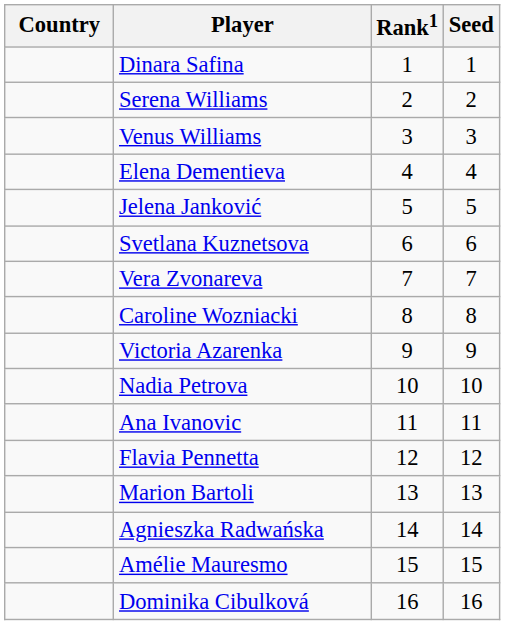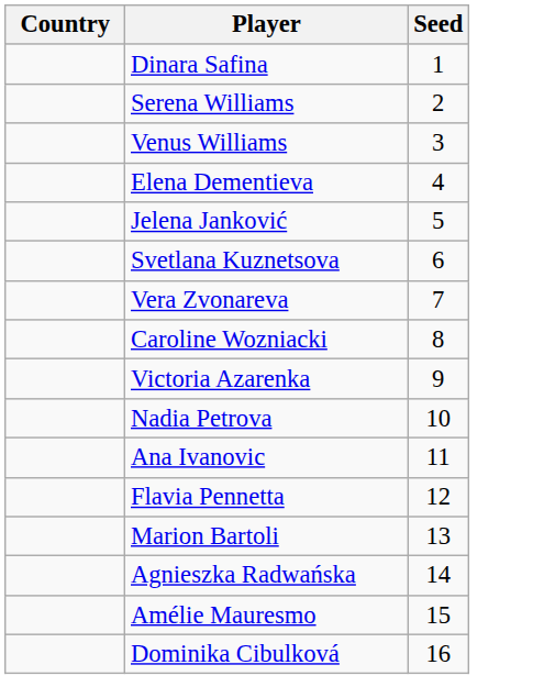 <table class="sortable wikitable">
 <tr>
 <th width="70">Country</th>
 <th width="175">Player</th>
-<th>Rank<sup>1</sup></th>
 <th>Seed</th>
 </tr>
 <tr>
 <td></td>
 <td><a href='#'>Dinara Safina</a></td>
 <td align="center">1</td>
-<td align="center">1</td>
 </tr>
 <tr>
 <td></td>
 <td><a href='#'>Serena Williams</a></td>
-<td align="center">2</td>
 <td align="center">2</td>
 </tr>
 <tr>
 <td></td>
 <td><a href='#'>Venus Williams</a></td>
 <td align="center">3</td>
-<td align="center">3</td>
 </tr>
 <tr>
 <td></td>
 <td><a href='#'>Elena Dementieva</a></td>
-<td align="center">4</td>
 <td align="center">4</td>
 </tr>
 <tr>
 <td></td>
 <td><a href='#'>Jelena Janković</a></td>
 <td align="center">5</td>
-<td align="center">5</td>
 </tr>
 <tr>
 <td></td>
 <td><a href='#'>Svetlana Kuznetsova</a></td>
-<td align="center">6</td>
 <td align="center">6</td>
 </tr>
 <tr>
 <td></td>
 <td><a href='#'>Vera Zvonareva</a></td>
 <td align="center">7</td>
-<td align="center">7</td>
 </tr>
 <tr>
 <td></td>
 <td><a href='#'>Caroline Wozniacki</a></td>
-<td align="center">8</td>
 <td align="center">8</td>
 </tr>
 <tr>
 <td></td>
 <td><a href='#'>Victoria Azarenka</a></td>
 <td align="center">9</td>
-<td align="center">9</td>
 </tr>
 <tr>
 <td></td>
 <td><a href='#'>Nadia Petrova</a></td>
-<td align="center">10</td>
 <td align="center">10</td>
 </tr>
 <tr>
 <td></td>
 <td><a href='#'>Ana Ivanovic</a></td>
 <td align="center">11</td>
-<td align="center">11</td>
 </tr>
 <tr>
 <td></td>
 <td><a href='#'>Flavia Pennetta</a></td>
-<td align="center">12</td>
 <td align="center">12</td>
 </tr>
 <tr>
 <td></td>
 <td><a href='#'>Marion Bartoli</a></td>
 <td align="center">13</td>
-<td align="center">13</td>
 </tr>
 <tr>
 <td></td>
 <td><a href='#'>Agnieszka Radwańska</a></td>
-<td align="center">14</td>
 <td align="center">14</td>
 </tr>
 <tr>
 <td></td>
 <td><a href='#'>Amélie Mauresmo</a></td>
 <td align="center">15</td>
-<td align="center">15</td>
 </tr>
 <tr>
 <td></td>
 <td><a href='#'>Dominika Cibulková</a></td>
 <td align="center">16</td>
-<td align="center">16</td>
 </tr>
 </table>
